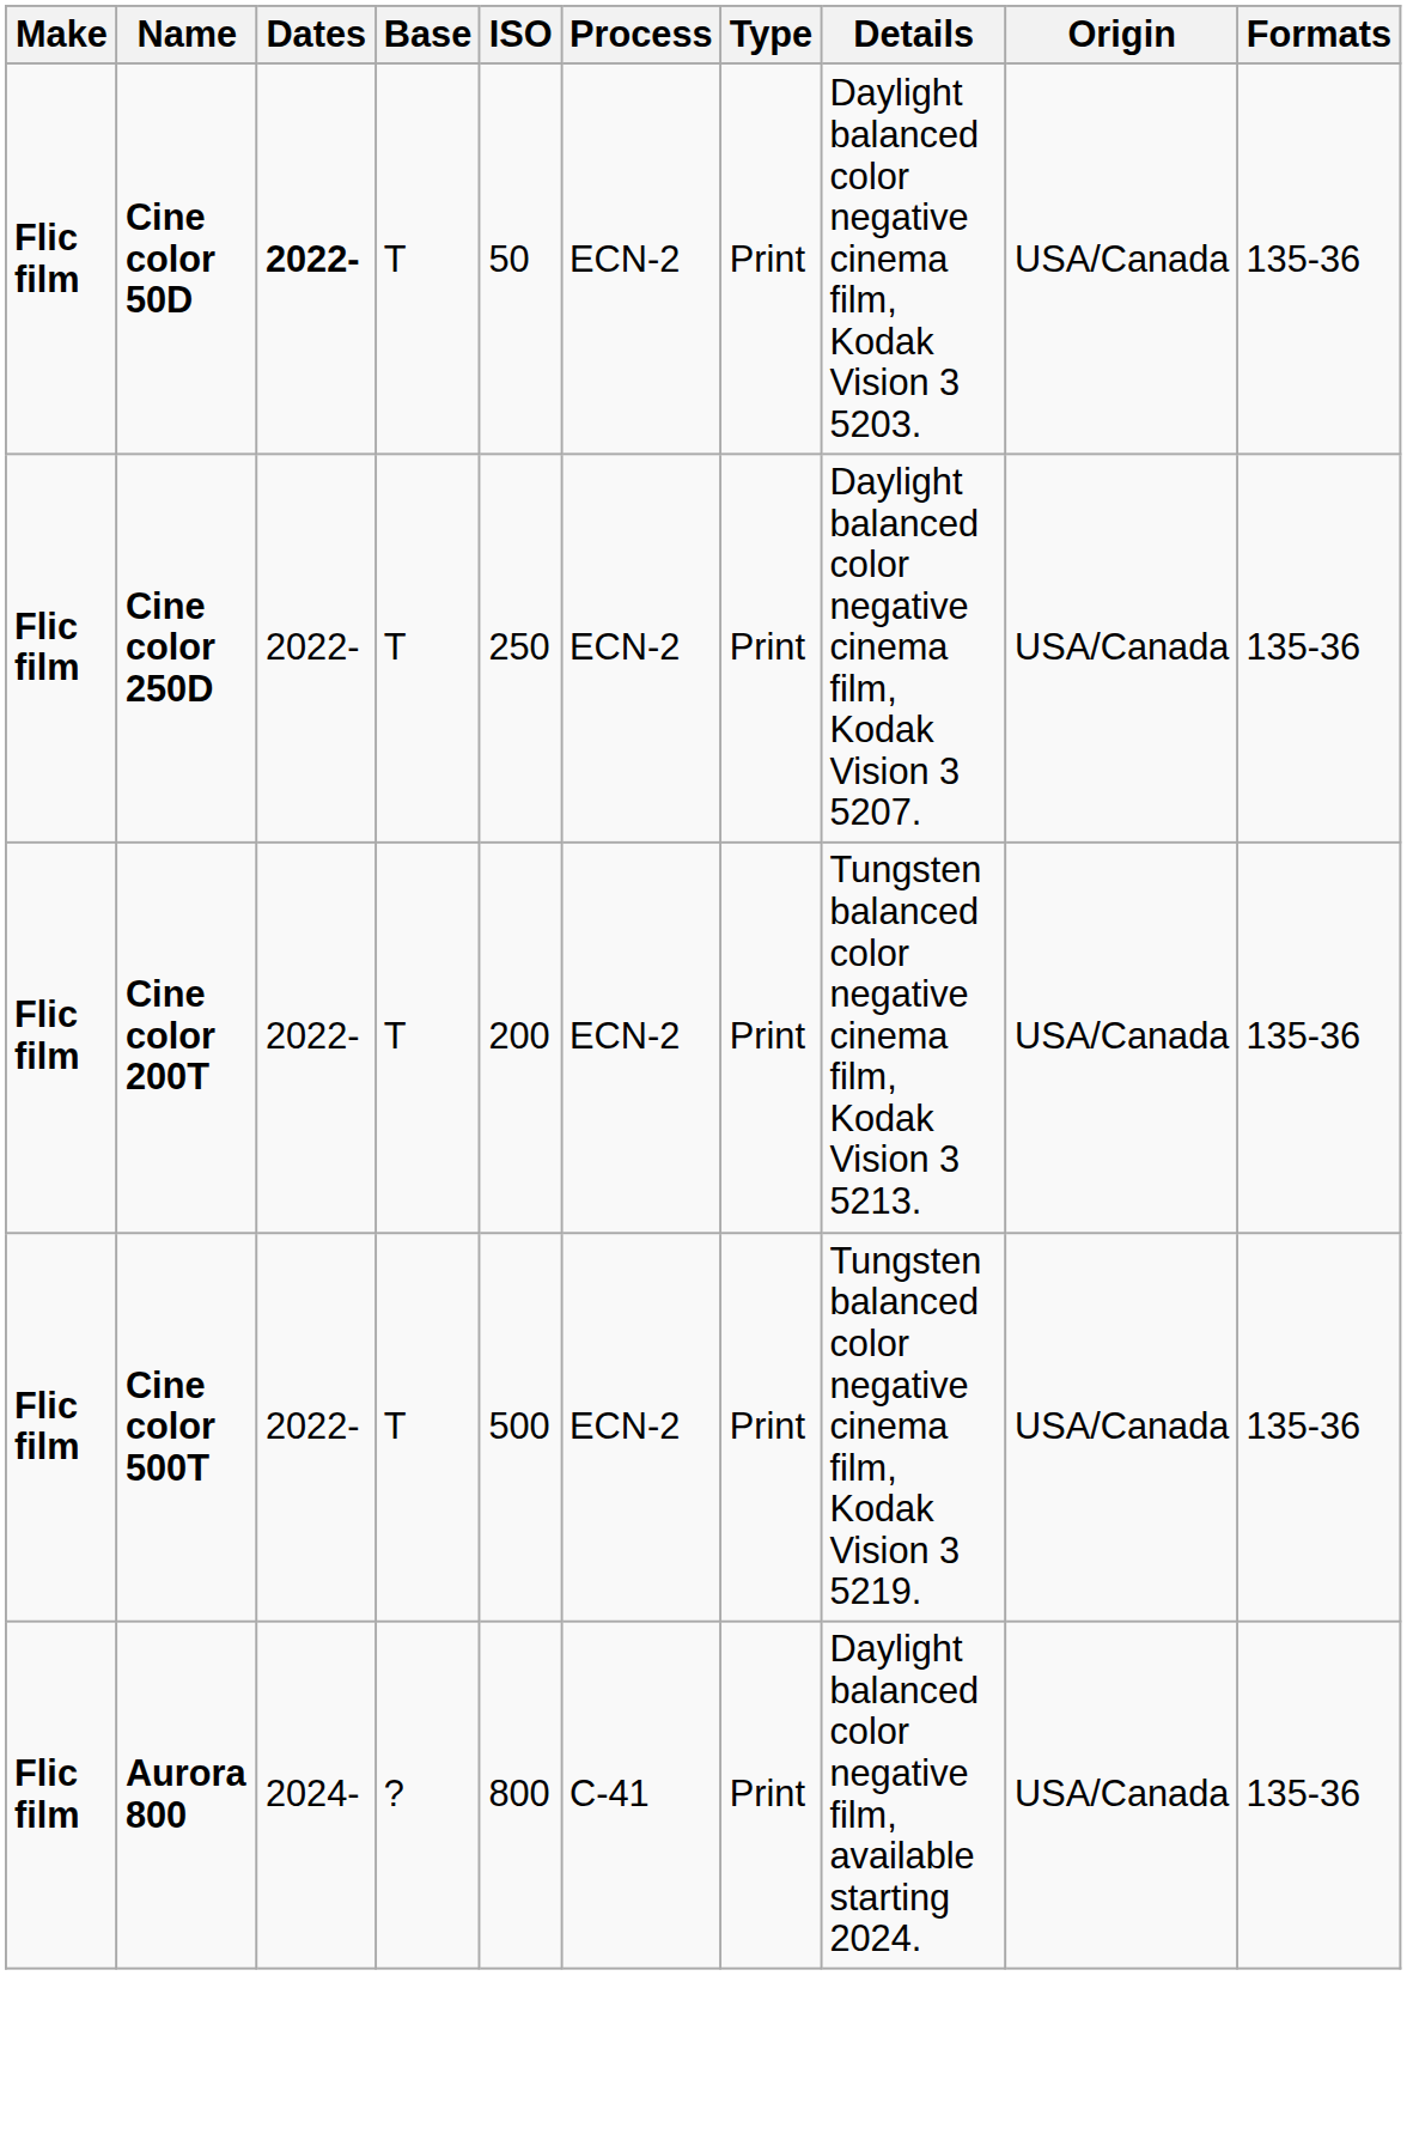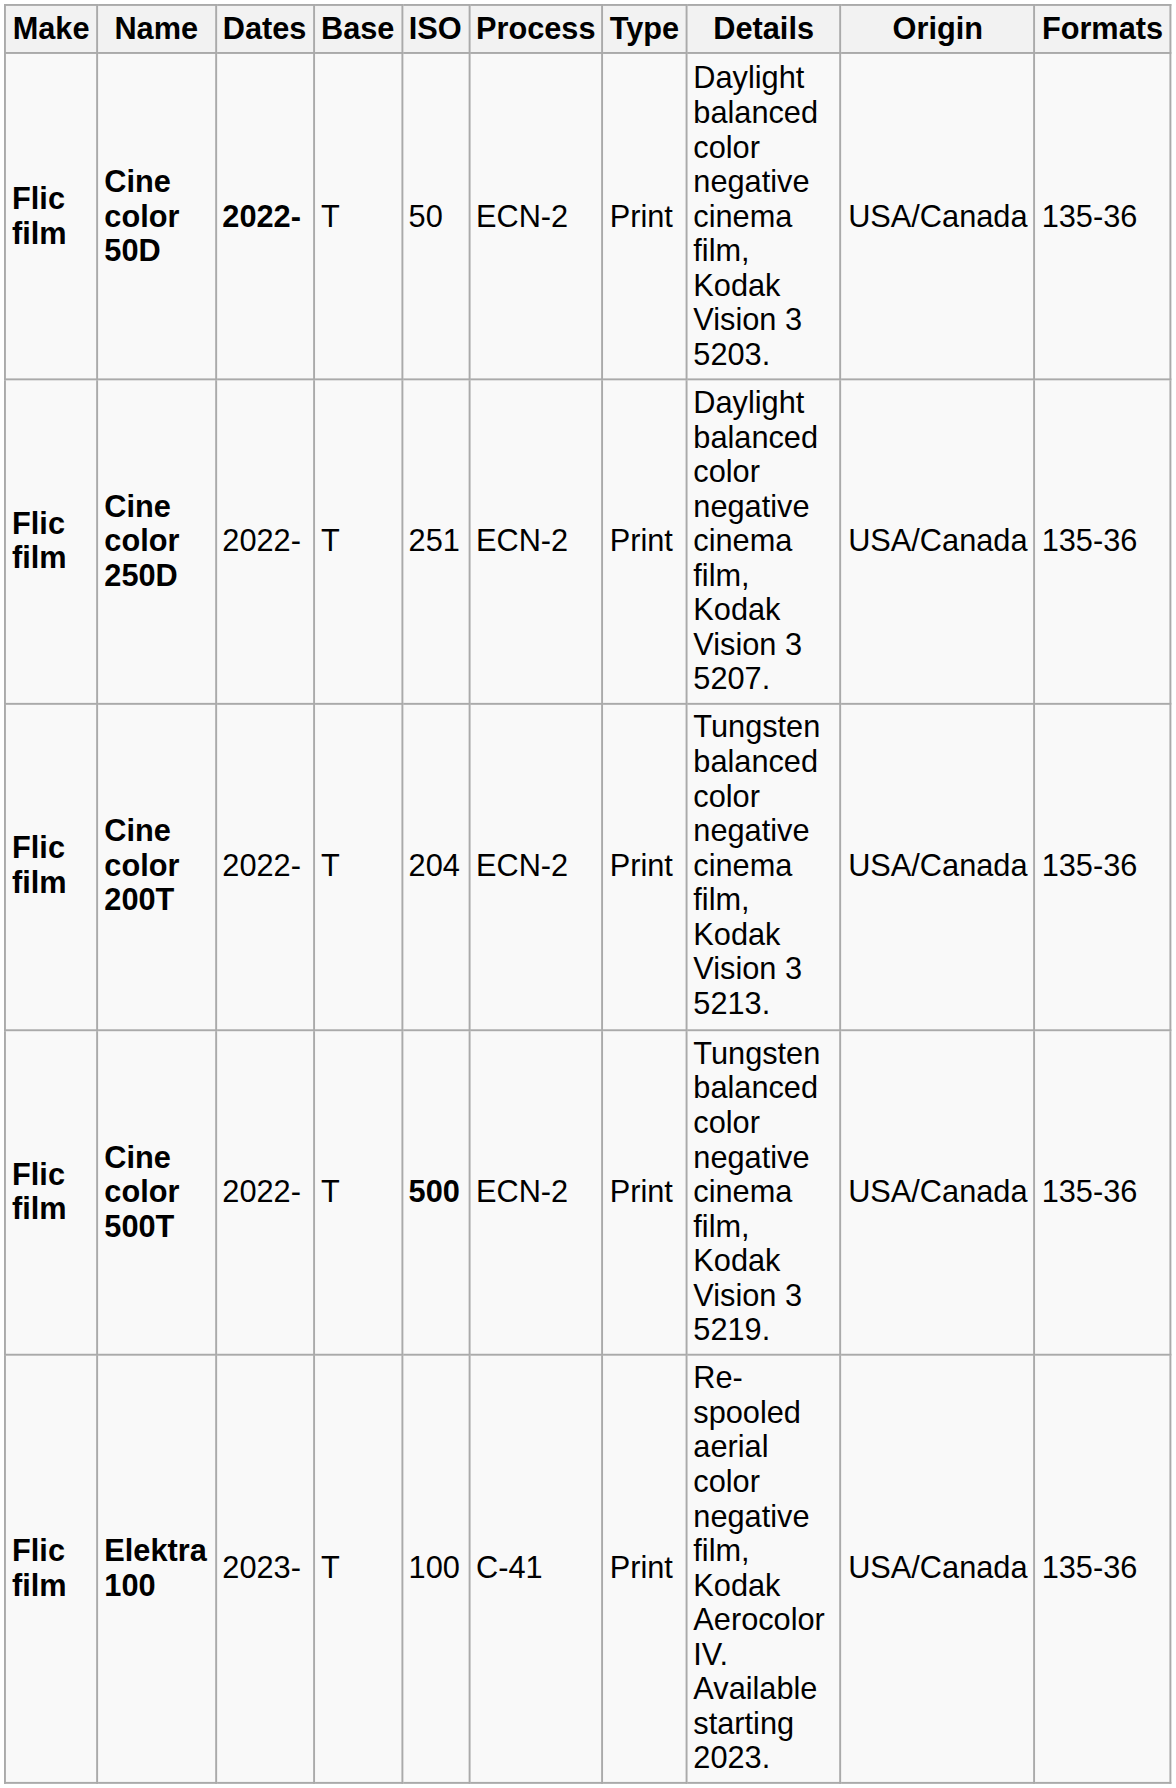 <table class="wikitable">
 <tr>
 <th scope="col" style="width: 100px;">Make</th>
 <th scope="col" style="width: 120px;">Name</th>
 <th scope="col" style="width: 80px;">Dates</th>
 <th scope="col" style="width: 30px;">Base</th>
 <th scope="col" style="width: 45px;">ISO</th>
 <th scope="col" style="width: 40px;">Process</th>
 <th scope="col" style="width: 40px;">Type</th>
 <th scope="col" style="width: 500px;">Details</th>
 <th scope="col" style="width: 60px;">Origin</th>
 <th scope="col" style="width: 80px;">Formats</th>
 </tr>
 <tr>
 <td><strong>Flic film</strong></td>
 <td><strong>Cine color 50D</strong></td>
 <td><strong>2022-</strong></td>
 <td>T</td>
 <td>50</td>
 <td>ECN-2</td>
 <td>Print</td>
 <td>Daylight balanced color negative cinema film, Kodak Vision 3 5203.</td>
 <td>USA/Canada</td>
 <td>135-36</td>
 </tr>
 <tr>
 <td><strong>Flic film</strong></td>
 <td><strong>Cine color 250D</strong></td>
 <td>2022-</td>
 <td>T</td>
-<td>250</td>
+<td>251</td>
 <td>ECN-2</td>
 <td>Print</td>
 <td>Daylight balanced color negative cinema film, Kodak Vision 3 5207.</td>
 <td>USA/Canada</td>
 <td>135-36</td>
 </tr>
 <tr>
 <td><strong>Flic film</strong></td>
 <td><strong>Cine color 200T</strong></td>
 <td>2022-</td>
 <td>T</td>
-<td>200</td>
+<td>204</td>
 <td>ECN-2</td>
 <td>Print</td>
 <td>Tungsten balanced color negative cinema film, Kodak Vision 3 5213.</td>
 <td>USA/Canada</td>
 <td>135-36</td>
 </tr>
 <tr>
 <td><strong>Flic film</strong></td>
 <td><strong>Cine color 500T</strong></td>
 <td>2022-</td>
 <td>T</td>
-<td>500</td>
+<td><strong>500</strong></td>
 <td>ECN-2</td>
 <td>Print</td>
 <td>Tungsten balanced color negative cinema film, Kodak Vision 3 5219.</td>
 <td>USA/Canada</td>
 <td>135-36</td>
 </tr>
 <tr>
 <td><strong>Flic film</strong></td>
-<td><strong>Aurora 800</strong></td>
-<td>2024-</td>
-<td>?</td>
-<td>800</td>
+<td><strong>Elektra 100</strong></td>
+<td>2023-</td>
+<td>T</td>
+<td>100</td>
 <td>C-41</td>
 <td>Print</td>
-<td>Daylight balanced color negative film, available starting 2024.</td>
+<td>Re-spooled aerial color negative film, Kodak Aerocolor IV. Available starting 2023.</td>
 <td>USA/Canada</td>
 <td>135-36</td>
 </tr>
 </table>
